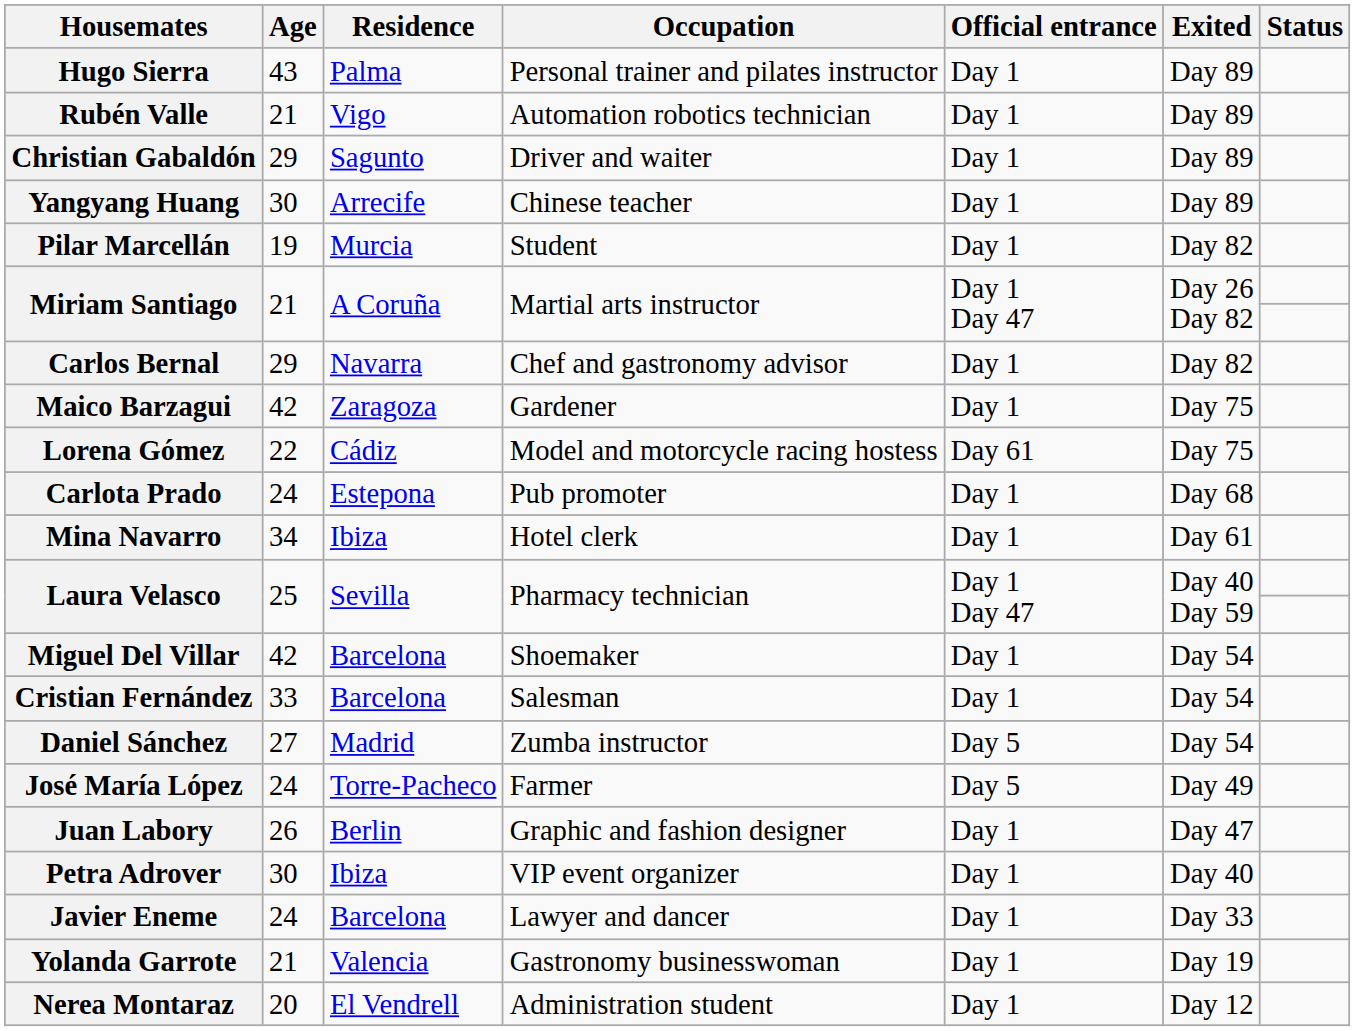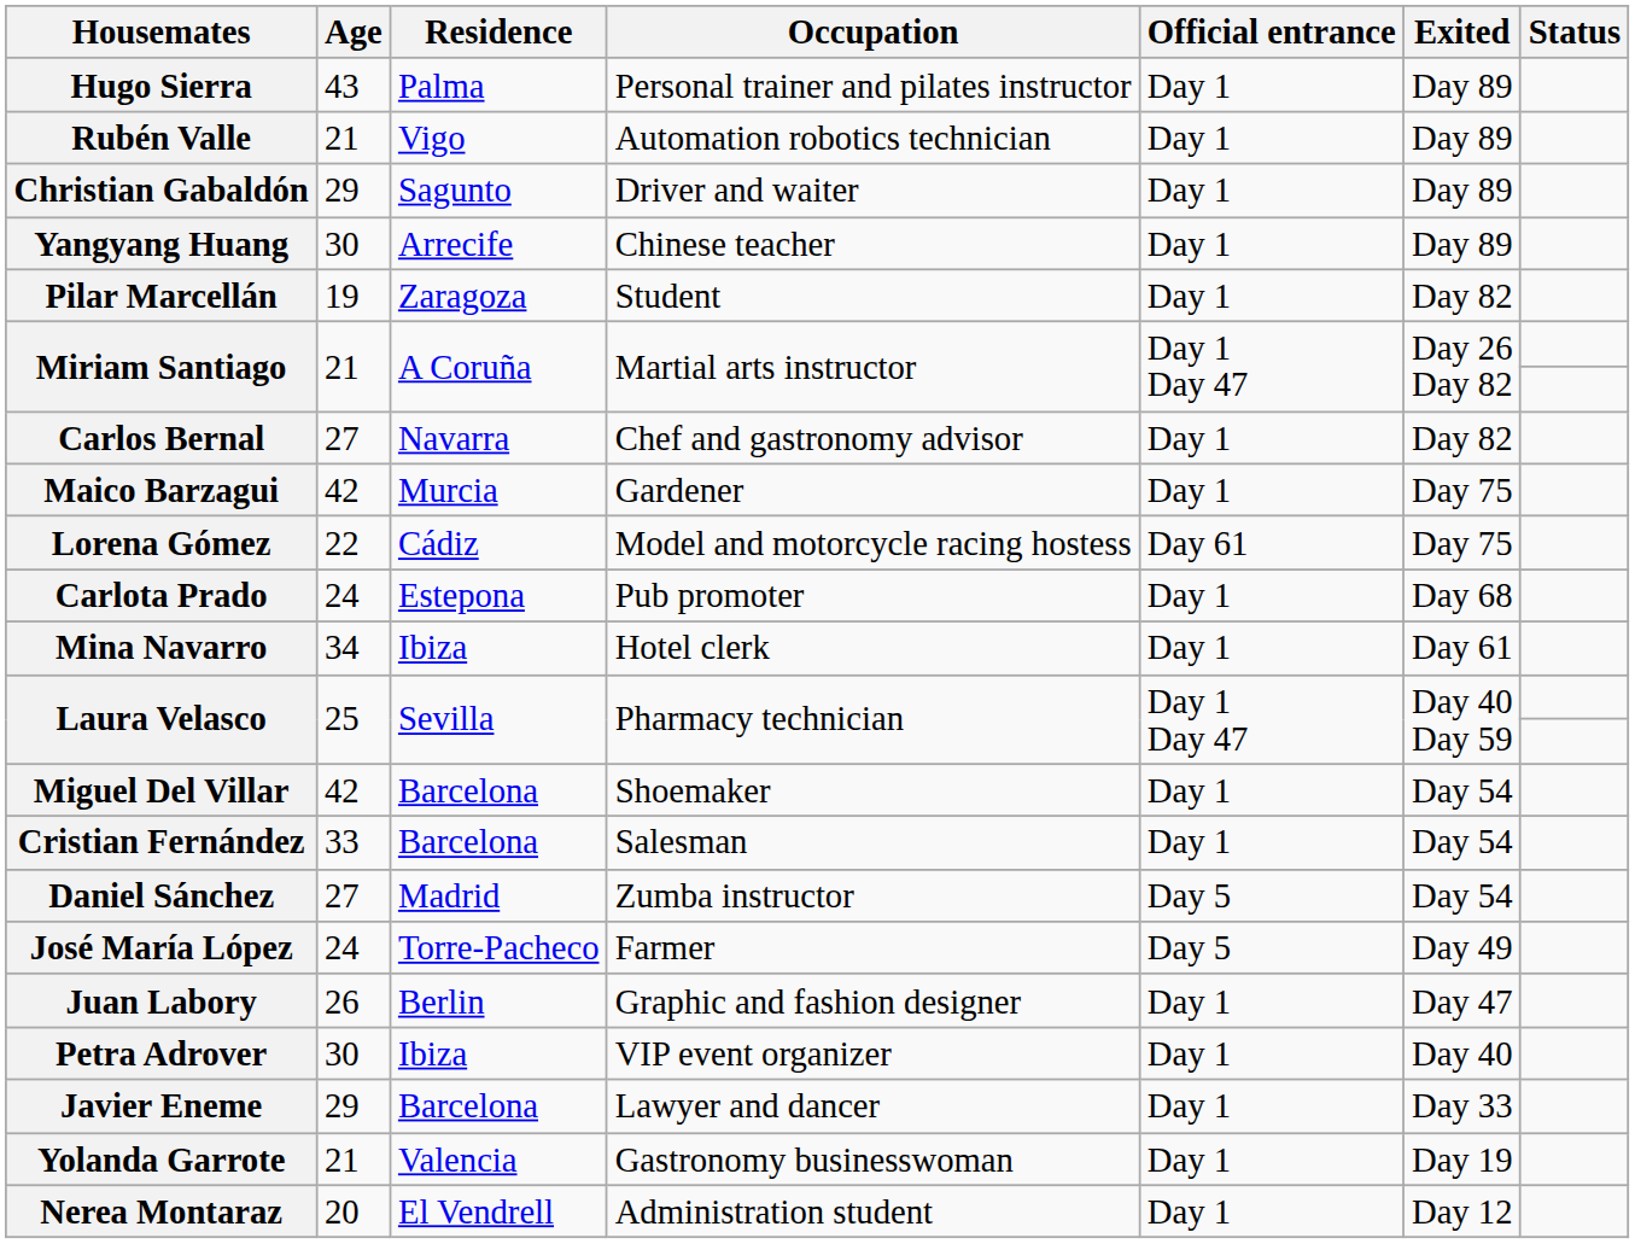 <table class="wikitable sortable" style="text-align:left; line-height:17px; width:auto;">
 <tr>
 <th>Housemates</th>
 <th>Age</th>
 <th>Residence</th>
 <th>Occupation</th>
 <th>Official entrance</th>
 <th>Exited</th>
 <th>Status</th>
 </tr>
 <tr>
 <th>Hugo Sierra</th>
 <td>43</td>
 <td><a href='#'>Palma</a></td>
 <td>Personal trainer and pilates instructor</td>
 <td>Day 1</td>
 <td>Day 89</td>
 <td></td>
 </tr>
 <tr>
 <th>Rubén Valle</th>
 <td>21</td>
 <td><a href='#'>Vigo</a></td>
 <td>Automation robotics technician</td>
 <td>Day 1</td>
 <td>Day 89</td>
 <td></td>
 </tr>
 <tr>
 <th>Christian Gabaldón</th>
 <td>29</td>
 <td><a href='#'>Sagunto</a></td>
 <td>Driver and waiter</td>
 <td>Day 1</td>
 <td>Day 89</td>
 <td></td>
 </tr>
 <tr>
 <th>Yangyang Huang</th>
 <td>30</td>
 <td><a href='#'>Arrecife</a></td>
 <td>Chinese teacher</td>
 <td>Day 1</td>
 <td>Day 89</td>
 <td></td>
 </tr>
 <tr>
 <th>Pilar Marcellán</th>
 <td>19</td>
-<td><a href='#'>Murcia</a></td>
+<td><a href='#'>Zaragoza</a></td>
 <td>Student</td>
 <td>Day 1</td>
 <td>Day 82</td>
 <td></td>
 </tr>
 <tr>
 <th rowspan=2>Miriam Santiago</th>
 <td rowspan=2>21</td>
 <td rowspan=2><a href='#'>A Coruña</a></td>
 <td rowspan=2>Martial arts instructor</td>
 <td rowspan=2>Day 1<br>Day 47</td>
 <td rowspan=2>Day 26<br>Day 82</td>
 <td></td>
 </tr>
 <tr>
 <td></td>
 </tr>
 <tr>
 <th>Carlos Bernal</th>
-<td>29</td>
+<td>27</td>
 <td><a href='#'>Navarra</a></td>
 <td>Chef and gastronomy advisor</td>
 <td>Day 1</td>
 <td>Day 82</td>
 <td></td>
 </tr>
 <tr>
 <th>Maico Barzagui</th>
 <td>42</td>
-<td><a href='#'>Zaragoza</a></td>
+<td><a href='#'>Murcia</a></td>
 <td>Gardener</td>
 <td>Day 1</td>
 <td>Day 75</td>
 <td></td>
 </tr>
 <tr>
 <th>Lorena Gómez</th>
 <td>22</td>
 <td><a href='#'>Cádiz</a></td>
 <td>Model and motorcycle racing hostess</td>
 <td>Day 61</td>
 <td>Day 75</td>
 <td></td>
 </tr>
 <tr>
 <th>Carlota Prado</th>
 <td>24</td>
 <td><a href='#'>Estepona</a></td>
 <td>Pub promoter</td>
 <td>Day 1</td>
 <td>Day 68</td>
 <td></td>
 </tr>
 <tr>
 <th>Mina Navarro</th>
 <td>34</td>
 <td><a href='#'>Ibiza</a></td>
 <td>Hotel clerk</td>
 <td>Day 1</td>
 <td>Day 61</td>
 <td></td>
 </tr>
 <tr>
 <th rowspan=2>Laura Velasco</th>
 <td rowspan=2>25</td>
 <td rowspan=2><a href='#'>Sevilla</a></td>
 <td rowspan=2>Pharmacy technician</td>
 <td rowspan=2>Day 1<br>Day 47</td>
 <td rowspan=2>Day 40<br>Day 59</td>
 <td></td>
 </tr>
 <tr>
 <td></td>
 </tr>
 <tr>
 <th>Miguel Del Villar</th>
 <td>42</td>
 <td><a href='#'>Barcelona</a></td>
 <td>Shoemaker</td>
 <td>Day 1</td>
 <td>Day 54</td>
 <td></td>
 </tr>
 <tr>
 <th>Cristian Fernández</th>
 <td>33</td>
 <td><a href='#'>Barcelona</a></td>
 <td>Salesman</td>
 <td>Day 1</td>
 <td>Day 54</td>
 <td></td>
 </tr>
 <tr>
 <th>Daniel Sánchez</th>
 <td>27</td>
 <td><a href='#'>Madrid</a></td>
 <td>Zumba instructor</td>
 <td>Day 5</td>
 <td>Day 54</td>
 <td></td>
 </tr>
 <tr>
 <th>José María López</th>
 <td>24</td>
 <td><a href='#'>Torre-Pacheco</a></td>
 <td>Farmer</td>
 <td>Day 5</td>
 <td>Day 49</td>
 <td></td>
 </tr>
 <tr>
 <th>Juan Labory</th>
 <td>26</td>
 <td><a href='#'>Berlin</a></td>
 <td>Graphic and fashion designer</td>
 <td>Day 1</td>
 <td>Day 47</td>
 <td></td>
 </tr>
 <tr>
 <th>Petra Adrover</th>
 <td>30</td>
 <td><a href='#'>Ibiza</a></td>
 <td>VIP event organizer</td>
 <td>Day 1</td>
 <td>Day 40</td>
 <td></td>
 </tr>
 <tr>
 <th>Javier Eneme</th>
-<td>24</td>
+<td>29</td>
 <td><a href='#'>Barcelona</a></td>
 <td>Lawyer and dancer</td>
 <td>Day 1</td>
 <td>Day 33</td>
 <td></td>
 </tr>
 <tr>
 <th>Yolanda Garrote</th>
 <td>21</td>
 <td><a href='#'>Valencia</a></td>
 <td>Gastronomy businesswoman</td>
 <td>Day 1</td>
 <td>Day 19</td>
 <td></td>
 </tr>
 <tr>
 <th>Nerea Montaraz</th>
 <td>20</td>
 <td><a href='#'>El Vendrell</a></td>
 <td>Administration student</td>
 <td>Day 1</td>
 <td>Day 12</td>
 <td></td>
 </tr>
 </table>
